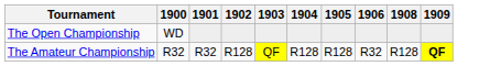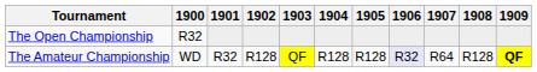 <table class="wikitable" style="font-size:95%;text-align:center;">
 <tr>
 <th>Tournament</th>
 <th>1900</th>
 <th>1901</th>
 <th>1902</th>
 <th>1903</th>
 <th>1904</th>
 <th>1905</th>
 <th>1906</th>
+<th>1907</th>
 <th>1908</th>
 <th>1909</th>
 </tr>
 <tr>
 <td align=left><a href='#'>The Open Championship</a></td>
-<td>WD</td>
+<td>R32</td>
+<td style="background:#eeeeee;"></td>
 <td style="background:#eeeeee;"></td>
 <td style="background:#eeeeee;"></td>
 <td style="background:#eeeeee;"></td>
 <td style="background:#eeeeee;"></td>
 <td style="background:#eeeeee;"></td>
 <td style="background:#eeeeee;"></td>
 <td style="background:#eeeeee;"></td>
 <td style="background:#eeeeee;"></td>
 </tr>
 <tr>
 <td align=left><a href='#'>The Amateur Championship</a></td>
-<td>R32</td>
+<td>WD</td>
 <td>R32</td>
 <td>R128</td>
 <td style="background:yellow;">QF</td>
 <td>R128</td>
 <td>R128</td>
-<td>R32</td>
+<td style="background: lavender;">R32</td>
+<td>R64</td>
 <td>R128</td>
 <td style="background:yellow;"><strong>QF</strong></td>
 </tr>
 </table>
